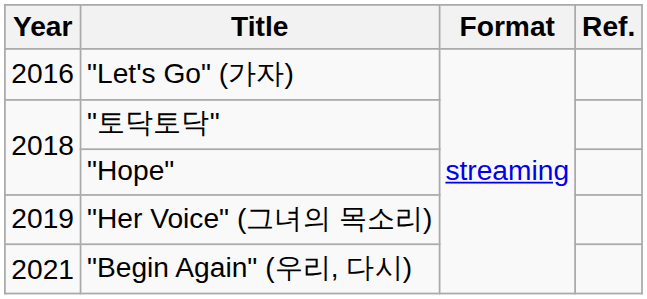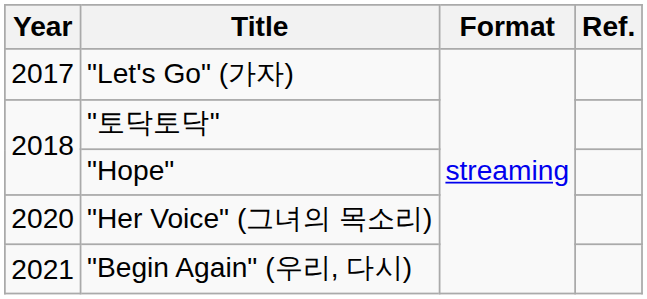 <table class="wikitable plainrowheaders">
 <tr>
 <th>Year</th>
 <th>Title</th>
 <th>Format</th>
 <th>Ref.</th>
 </tr>
 <tr>
-<td>2016</td>
+<td>2017</td>
 <td>"Let's Go" (가자)</td>
 <td rowspan="5"><a href='#'>streaming</a></td>
 <td></td>
 </tr>
 <tr>
 <td rowspan="2">2018</td>
 <td>"토닥토닥"</td>
 <td></td>
 </tr>
 <tr>
 <td>"Hope"</td>
 <td></td>
 </tr>
 <tr>
-<td>2019</td>
+<td>2020</td>
 <td>"Her Voice" (그녀의 목소리)</td>
 <td></td>
 </tr>
 <tr>
 <td>2021</td>
 <td>"Begin Again" (우리, 다시)</td>
 <td></td>
 </tr>
 </table>
